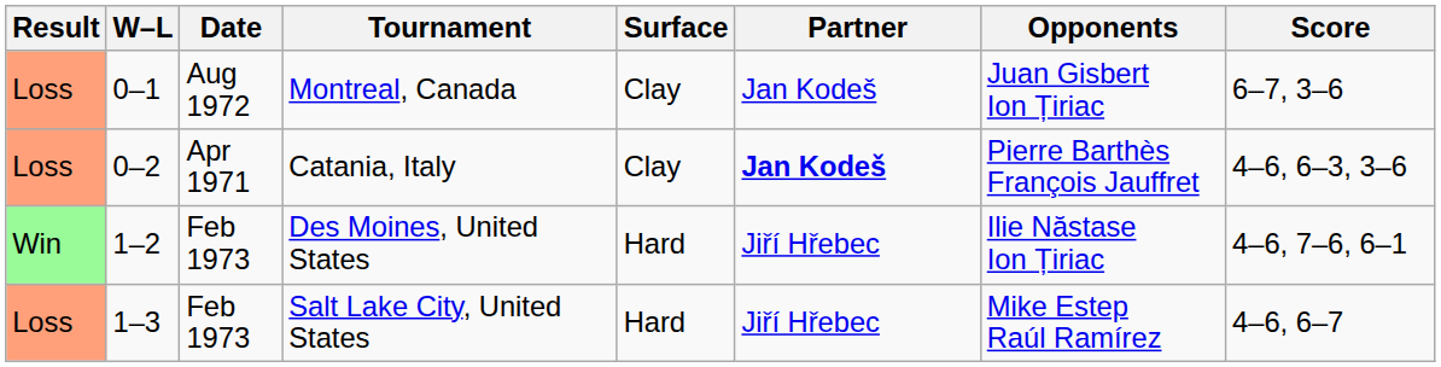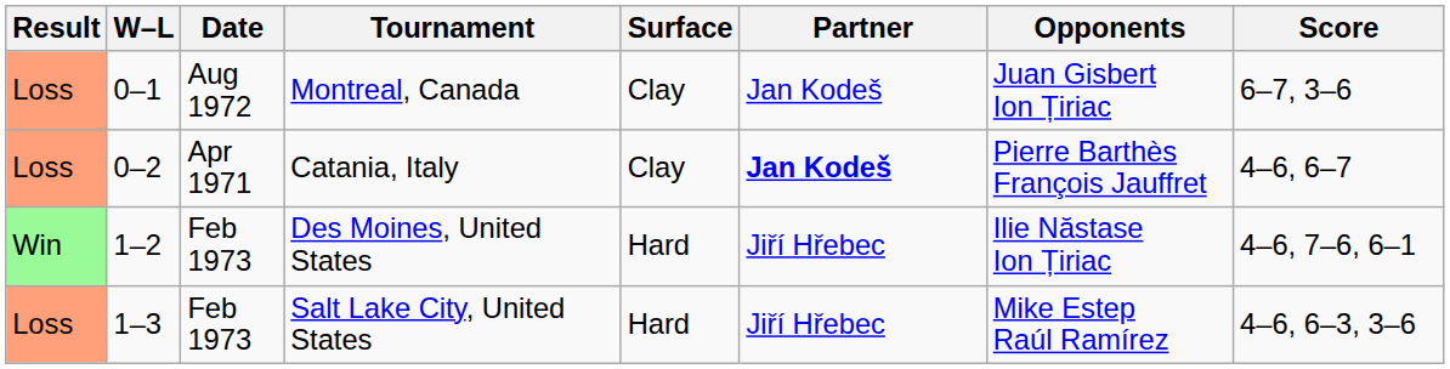 <table class="sortable wikitable">
 <tr>
 <th>Result</th>
 <th class="unsortable">W–L</th>
 <th style="width:50px">Date</th>
 <th style="width:180px">Tournament</th>
 <th style="width:50px">Surface</th>
 <th style="width:130px">Partner</th>
 <th style="width:130px">Opponents</th>
 <th style="width:110px" class="unsortable">Score</th>
 </tr>
 <tr>
 <td style="background:#ffa07a;">Loss</td>
 <td>0–1</td>
 <td>Aug 1972</td>
 <td><a href='#'>Montreal</a>, Canada</td>
 <td>Clay</td>
 <td> <a href='#'>Jan Kodeš</a></td>
 <td> <a href='#'>Juan Gisbert</a><br> <a href='#'>Ion Țiriac</a></td>
 <td>6–7, 3–6</td>
 </tr>
 <tr>
 <td style="background:#ffa07a;">Loss</td>
 <td>0–2</td>
 <td>Apr 1971</td>
 <td>Catania, Italy</td>
 <td>Clay</td>
 <td><strong> <a href='#'>Jan Kodeš</a></strong></td>
 <td> <a href='#'>Pierre Barthès</a><br> <a href='#'>François Jauffret</a></td>
-<td>4–6, 6–3, 3–6</td>
+<td>4–6, 6–7</td>
 </tr>
 <tr>
 <td style="background:#98fb98;">Win</td>
 <td>1–2</td>
 <td>Feb 1973</td>
 <td><a href='#'>Des Moines</a>, United States</td>
 <td>Hard</td>
 <td> <a href='#'>Jiří Hřebec</a></td>
 <td> <a href='#'>Ilie Năstase</a><br> <a href='#'>Ion Țiriac</a></td>
 <td>4–6, 7–6, 6–1</td>
 </tr>
 <tr>
 <td style="background:#ffa07a;">Loss</td>
 <td>1–3</td>
 <td>Feb 1973</td>
 <td><a href='#'>Salt Lake City</a>, United States</td>
 <td>Hard</td>
 <td> <a href='#'>Jiří Hřebec</a></td>
 <td> <a href='#'>Mike Estep</a><br> <a href='#'>Raúl Ramírez</a></td>
-<td>4–6, 6–7</td>
+<td>4–6, 6–3, 3–6</td>
 </tr>
 </table>
